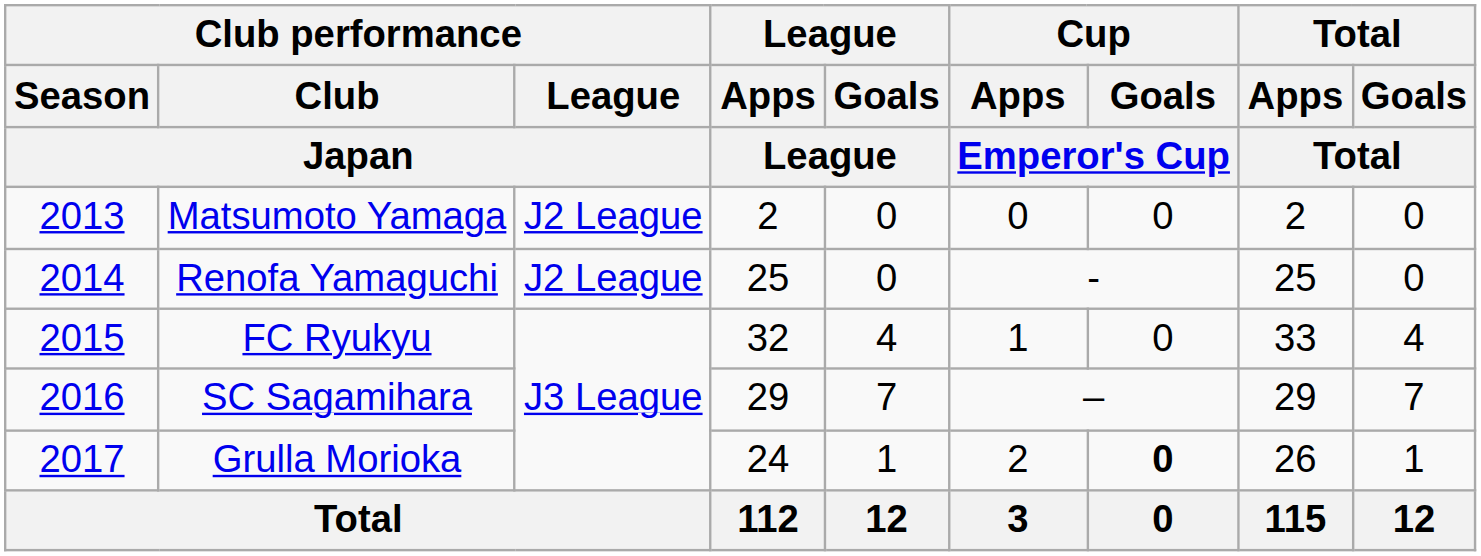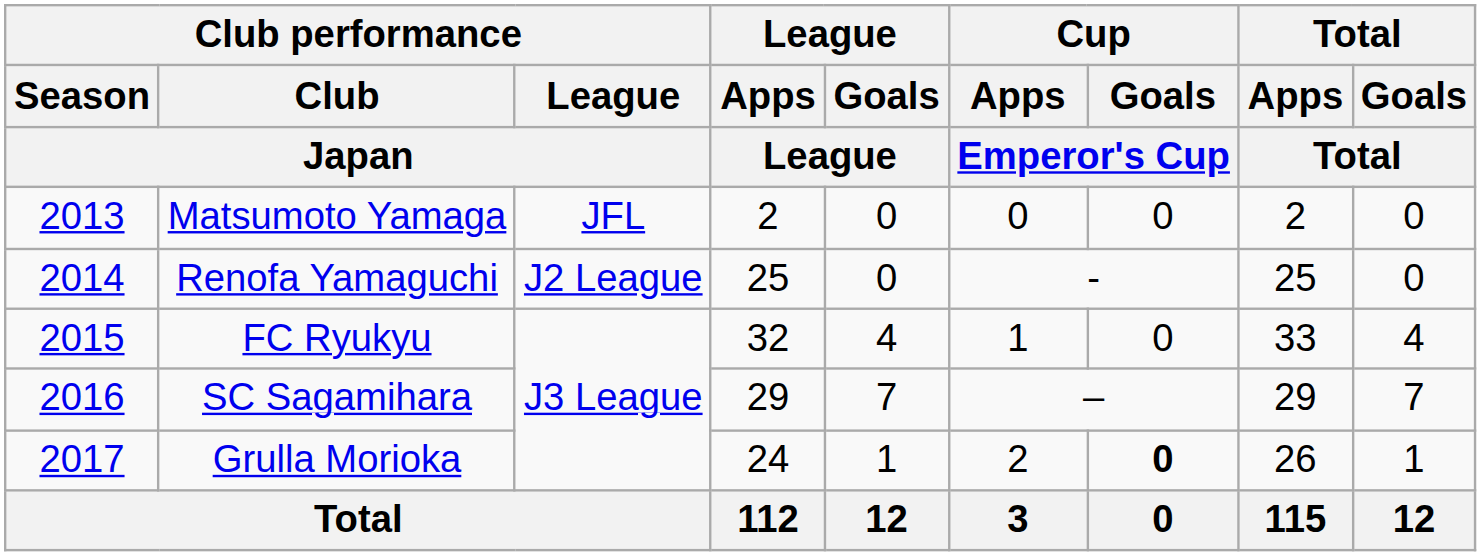 <table class="wikitable" style="text-align:center;">
 <tr>
 <th colspan=3>Club performance</th>
 <th colspan=2>League</th>
 <th colspan=2>Cup</th>
 <th colspan=2>Total</th>
 </tr>
 <tr>
 <th>Season</th>
 <th>Club</th>
 <th>League</th>
 <th>Apps</th>
 <th>Goals</th>
 <th>Apps</th>
 <th>Goals</th>
 <th>Apps</th>
 <th>Goals</th>
 </tr>
 <tr>
 <th colspan=3>Japan</th>
 <th colspan=2>League</th>
 <th colspan=2><a href='#'>Emperor's Cup</a></th>
 <th colspan=2>Total</th>
 </tr>
 <tr>
 <td><a href='#'>2013</a></td>
 <td><a href='#'>Matsumoto Yamaga</a></td>
-<td><a href='#'>J2 League</a></td>
+<td><a href='#'>JFL</a></td>
 <td>2</td>
 <td>0</td>
 <td>0</td>
 <td>0</td>
 <td>2</td>
 <td>0</td>
 </tr>
 <tr>
 <td><a href='#'>2014</a></td>
 <td><a href='#'>Renofa Yamaguchi</a></td>
 <td><a href='#'>J2 League</a></td>
 <td>25</td>
 <td>0</td>
 <td colspan="2">-</td>
 <td>25</td>
 <td>0</td>
 </tr>
 <tr>
 <td><a href='#'>2015</a></td>
 <td><a href='#'>FC Ryukyu</a></td>
 <td rowspan="3"><a href='#'>J3 League</a></td>
 <td>32</td>
 <td>4</td>
 <td>1</td>
 <td>0</td>
 <td>33</td>
 <td>4</td>
 </tr>
 <tr>
 <td><a href='#'>2016</a></td>
 <td><a href='#'>SC Sagamihara</a></td>
 <td>29</td>
 <td>7</td>
 <td colspan="2">–</td>
 <td>29</td>
 <td>7</td>
 </tr>
 <tr>
 <td><a href='#'>2017</a></td>
 <td><a href='#'>Grulla Morioka</a></td>
 <td>24</td>
 <td>1</td>
 <td>2</td>
 <td><strong>0</strong></td>
 <td>26</td>
 <td>1</td>
 </tr>
 <tr>
 <th colspan=3>Total</th>
 <th>112</th>
 <th>12</th>
 <th>3</th>
 <th>0</th>
 <th>115</th>
 <th>12</th>
 </tr>
 </table>
